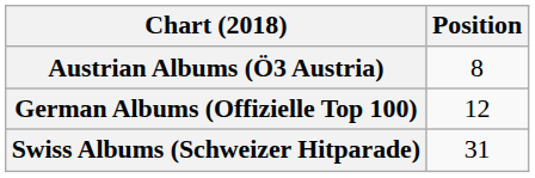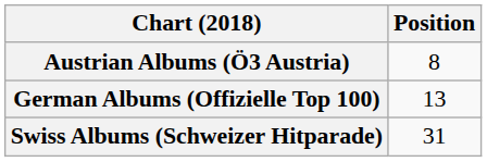 <table class="wikitable sortable plainrowheaders" style="text-align:center">
 <tr>
 <th scope="col">Chart (2018)</th>
 <th scope="col">Position</th>
 </tr>
 <tr>
 <th scope="row">Austrian Albums (Ö3 Austria)</th>
 <td>8</td>
 </tr>
 <tr>
 <th scope="row">German Albums (Offizielle Top 100)</th>
-<td>12</td>
+<td>13</td>
 </tr>
 <tr>
 <th scope="row">Swiss Albums (Schweizer Hitparade)</th>
 <td>31</td>
 </tr>
 </table>
